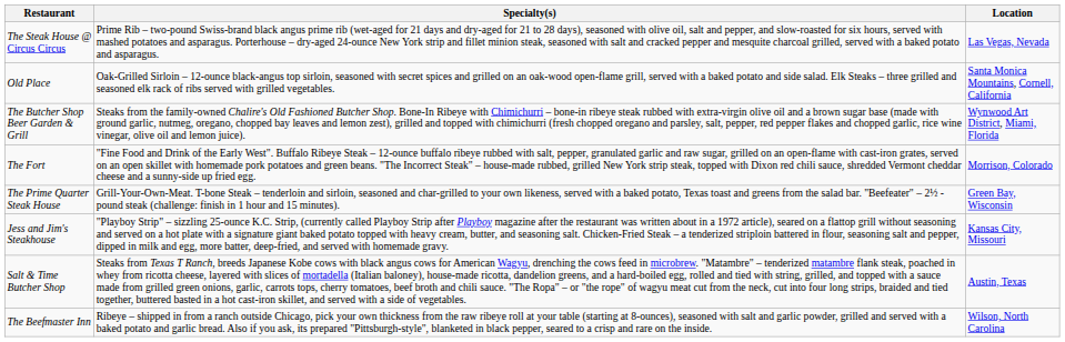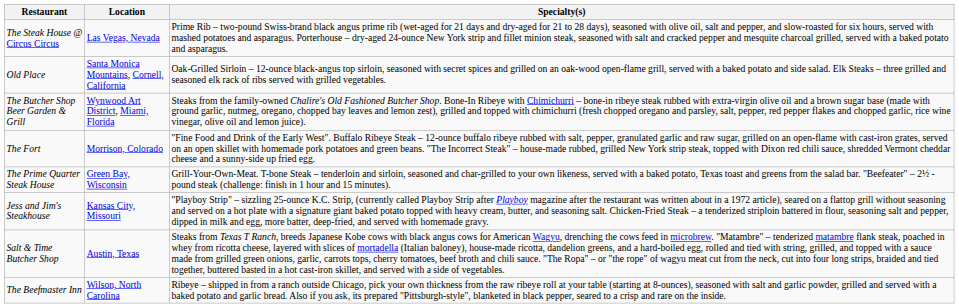 <table class="wikitable" style="width:100%;">
 <tr>
 <th>Restaurant</th>
+<th>Location</th>
 <th>Specialty(s)</th>
-<th>Location</th>
 </tr>
 <tr>
 <td><em>The Steak House</em> @ <a href='#'>Circus Circus</a></td>
+<td><a href='#'>Las Vegas, Nevada</a></td>
 <td>Prime Rib – two-pound Swiss-brand black angus prime rib (wet-aged for 21 days and dry-aged for 21 to 28 days), seasoned with olive oil, salt and pepper, and slow-roasted for six hours, served with mashed potatoes and asparagus.  Porterhouse – dry-aged 24-ounce New York strip and fillet minion steak, seasoned with salt and cracked pepper and mesquite charcoal grilled, served with a baked potato and asparagus.</td>
-<td><a href='#'>Las Vegas, Nevada</a></td>
 </tr>
 <tr>
 <td><em>Old Place</em></td>
+<td><a href='#'>Santa Monica Mountains</a>, <a href='#'>Cornell, California</a></td>
 <td>Oak-Grilled Sirloin – 12-ounce black-angus top sirloin, seasoned with secret spices and grilled on an oak-wood open-flame grill, served with a baked potato and side salad. Elk Steaks – three grilled and seasoned elk rack of ribs served with grilled vegetables.</td>
-<td><a href='#'>Santa Monica Mountains</a>, <a href='#'>Cornell, California</a></td>
 </tr>
 <tr>
 <td><em>The Butcher Shop Beer Garden & Grill</em></td>
+<td><a href='#'>Wynwood Art District</a>, <a href='#'>Miami, Florida</a></td>
 <td>Steaks from the family-owned <em>Chalire's Old Fashioned Butcher Shop</em>. Bone-In Ribeye with <a href='#'>Chimichurri</a> – bone-in ribeye steak rubbed with extra-virgin olive oil and a brown sugar base (made with ground garlic, nutmeg, oregano, chopped bay leaves and lemon zest), grilled and topped with chimichurri (fresh chopped oregano and parsley, salt, pepper, red pepper flakes and chopped garlic, rice wine vinegar, olive oil and lemon juice).</td>
-<td><a href='#'>Wynwood Art District</a>, <a href='#'>Miami, Florida</a></td>
 </tr>
 <tr>
 <td><em>The Fort</em></td>
+<td><a href='#'>Morrison, Colorado</a></td>
 <td>"Fine Food and Drink of the Early West". Buffalo Ribeye Steak – 12-ounce buffalo ribeye rubbed with salt, pepper, granulated garlic and raw sugar, grilled on an open-flame with cast-iron grates, served on an open skillet with homemade pork potatoes and green beans. "The Incorrect Steak" – house-made rubbed, grilled New York strip steak, topped with Dixon red chili sauce, shredded Vermont cheddar cheese and a sunny-side up fried egg.</td>
-<td><a href='#'>Morrison, Colorado</a></td>
 </tr>
 <tr>
 <td><em>The Prime Quarter Steak House</em></td>
+<td><a href='#'>Green Bay, Wisconsin</a></td>
 <td>Grill-Your-Own-Meat. T-bone Steak – tenderloin and sirloin, seasoned and char-grilled to your own likeness, served with a baked potato, Texas toast and greens from the salad bar.  "Beefeater" – 2½ -pound steak (challenge: finish in 1 hour and 15 minutes).</td>
-<td><a href='#'>Green Bay, Wisconsin</a></td>
 </tr>
 <tr>
 <td><em>Jess and Jim's Steakhouse</em></td>
+<td><a href='#'>Kansas City, Missouri</a></td>
 <td>"Playboy Strip" – sizzling 25-ounce K.C. Strip, (currently called Playboy Strip after <em><a href='#'>Playboy</a></em> magazine after the restaurant was written about in a 1972 article), seared on a flattop grill without seasoning and served on a hot plate with a signature giant baked potato topped with heavy cream, butter, and seasoning salt. Chicken-Fried Steak – a tenderized striploin battered in flour, seasoning salt and pepper, dipped in milk and egg, more batter, deep-fried, and served with homemade gravy.</td>
-<td><a href='#'>Kansas City, Missouri</a></td>
 </tr>
 <tr>
 <td><em>Salt & Time Butcher Shop</em></td>
+<td><a href='#'>Austin, Texas</a></td>
 <td>Steaks from <em>Texas T Ranch</em>, breeds Japanese Kobe cows with black angus cows for American <a href='#'>Wagyu</a>, drenching the cows feed in <a href='#'>microbrew</a>. "Matambre" – tenderized <a href='#'>matambre</a> flank steak, poached in whey from ricotta cheese, layered with slices of <a href='#'>mortadella</a> (Italian baloney), house-made ricotta, dandelion greens, and a hard-boiled egg, rolled and tied with string, grilled, and topped with a sauce made from grilled green onions, garlic, carrots tops, cherry tomatoes, beef broth and chili sauce. "The Ropa" – or "the rope" of wagyu meat cut from the neck, cut into four long strips, braided and tied together, buttered basted in a hot cast-iron skillet, and served with a side of vegetables.</td>
-<td><a href='#'>Austin, Texas</a></td>
 </tr>
 <tr>
 <td><em>The Beefmaster Inn</em></td>
+<td><a href='#'>Wilson, North Carolina</a></td>
 <td>Ribeye – shipped in from a ranch outside Chicago, pick your own thickness from the raw ribeye roll at your table (starting at 8-ounces), seasoned with salt and garlic powder, grilled and served with a baked potato and garlic bread. Also if you ask, its prepared "Pittsburgh-style", blanketed in black pepper, seared to a crisp and rare on the inside.</td>
-<td><a href='#'>Wilson, North Carolina</a></td>
 </tr>
 </table>
